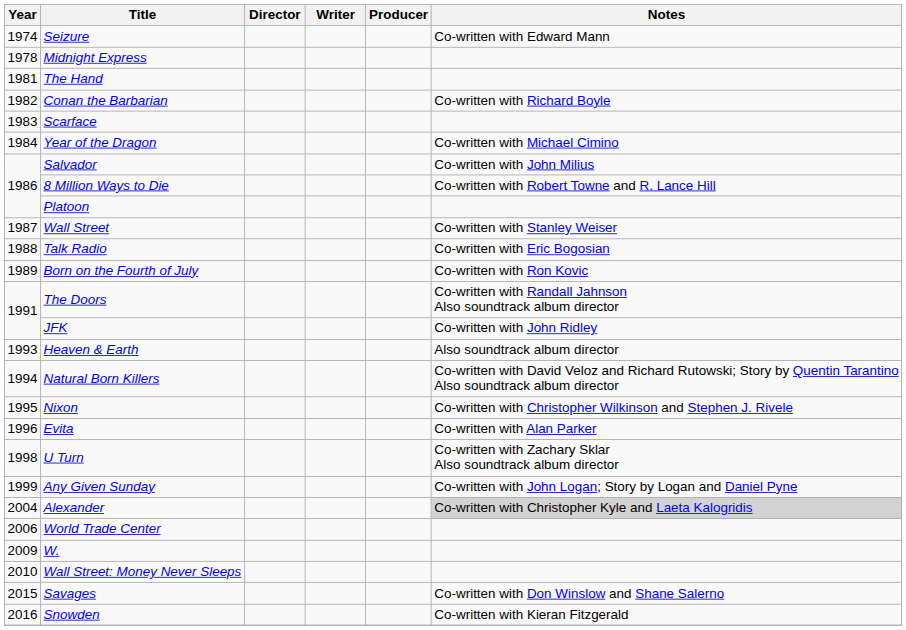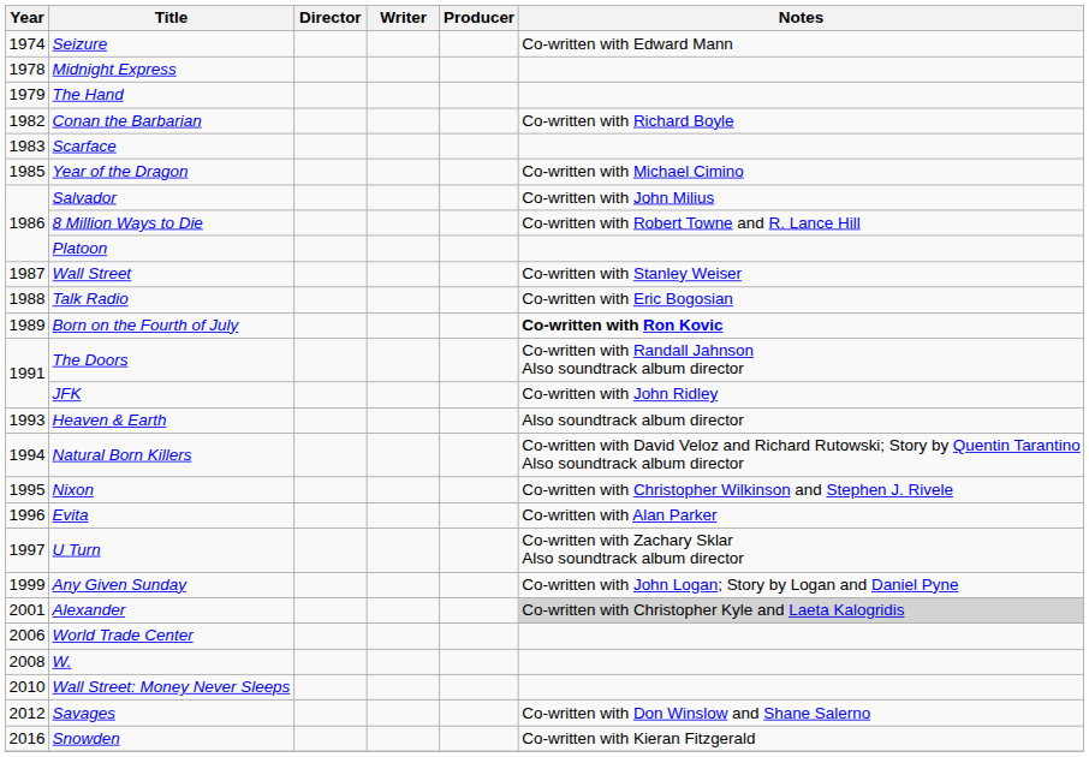 <table class="wikitable">
 <tr>
 <th>Year</th>
 <th>Title</th>
 <th width=65>Director</th>
 <th width=65>Writer</th>
 <th width=65>Producer</th>
 <th>Notes</th>
 </tr>
 <tr>
 <td>1974</td>
 <td><em><a href='#'>Seizure</a></em></td>
 <td></td>
 <td></td>
 <td></td>
 <td>Co-written with Edward Mann</td>
 </tr>
 <tr>
 <td>1978</td>
 <td><em><a href='#'>Midnight Express</a></em></td>
 <td></td>
 <td></td>
 <td></td>
 <td></td>
 </tr>
 <tr>
-<td>1981</td>
+<td>1979</td>
 <td><em><a href='#'>The Hand</a></em></td>
 <td></td>
 <td></td>
 <td></td>
 <td></td>
 </tr>
 <tr>
 <td>1982</td>
 <td><em><a href='#'>Conan the Barbarian</a></em></td>
 <td></td>
 <td></td>
 <td></td>
 <td>Co-written with <a href='#'>Richard Boyle</a></td>
 </tr>
 <tr>
 <td>1983</td>
 <td><em><a href='#'>Scarface</a></em></td>
 <td></td>
 <td></td>
 <td></td>
 <td></td>
 </tr>
 <tr>
-<td>1984</td>
+<td>1985</td>
 <td><em><a href='#'>Year of the Dragon</a></em></td>
 <td></td>
 <td></td>
 <td></td>
 <td>Co-written with <a href='#'>Michael Cimino</a></td>
 </tr>
 <tr>
 <td rowspan=3>1986</td>
 <td><em><a href='#'>Salvador</a></em></td>
 <td></td>
 <td></td>
 <td></td>
 <td>Co-written with <a href='#'>John Milius</a></td>
 </tr>
 <tr>
 <td><em><a href='#'>8 Million Ways to Die</a></em></td>
 <td></td>
 <td></td>
 <td></td>
 <td>Co-written with <a href='#'>Robert Towne</a> and <a href='#'>R. Lance Hill</a></td>
 </tr>
 <tr>
 <td><em><a href='#'>Platoon</a></em></td>
 <td></td>
 <td></td>
 <td></td>
 <td></td>
 </tr>
 <tr>
 <td>1987</td>
 <td><em><a href='#'>Wall Street</a></em></td>
 <td></td>
 <td></td>
 <td></td>
 <td>Co-written with <a href='#'>Stanley Weiser</a></td>
 </tr>
 <tr>
 <td>1988</td>
 <td><em><a href='#'>Talk Radio</a></em></td>
 <td></td>
 <td></td>
 <td></td>
 <td>Co-written with <a href='#'>Eric Bogosian</a></td>
 </tr>
 <tr>
 <td>1989</td>
 <td><em><a href='#'>Born on the Fourth of July</a></em></td>
 <td></td>
 <td></td>
 <td></td>
-<td>Co-written with <a href='#'>Ron Kovic</a></td>
+<td><strong>Co-written with <a href='#'>Ron Kovic</a></strong></td>
 </tr>
 <tr>
 <td rowspan="2">1991</td>
 <td><em><a href='#'>The Doors</a></em></td>
 <td></td>
 <td></td>
 <td></td>
 <td>Co-written with <a href='#'>Randall Jahnson</a><br>Also soundtrack album director</td>
 </tr>
 <tr>
 <td><em><a href='#'>JFK</a></em></td>
 <td></td>
 <td></td>
 <td></td>
 <td>Co-written with <a href='#'>John Ridley</a></td>
 </tr>
 <tr>
 <td>1993</td>
 <td><em><a href='#'>Heaven & Earth</a></em></td>
 <td></td>
 <td></td>
 <td></td>
 <td>Also soundtrack album director</td>
 </tr>
 <tr>
 <td>1994</td>
 <td><em><a href='#'>Natural Born Killers</a></em></td>
 <td></td>
 <td></td>
 <td></td>
 <td>Co-written with David Veloz and Richard Rutowski; Story by <a href='#'>Quentin Tarantino</a><br>Also soundtrack album director</td>
 </tr>
 <tr>
 <td>1995</td>
 <td><em><a href='#'>Nixon</a></em></td>
 <td></td>
 <td></td>
 <td></td>
 <td>Co-written with <a href='#'>Christopher Wilkinson</a> and <a href='#'>Stephen J. Rivele</a></td>
 </tr>
 <tr>
 <td>1996</td>
 <td><em><a href='#'>Evita</a></em></td>
 <td></td>
 <td></td>
 <td></td>
 <td>Co-written with <a href='#'>Alan Parker</a></td>
 </tr>
 <tr>
-<td>1998</td>
+<td>1997</td>
 <td><em><a href='#'>U Turn</a></em></td>
 <td></td>
 <td></td>
 <td></td>
 <td>Co-written with Zachary Sklar<br>Also soundtrack album director</td>
 </tr>
 <tr>
 <td>1999</td>
 <td><em><a href='#'>Any Given Sunday</a></em></td>
 <td></td>
 <td></td>
 <td></td>
 <td>Co-written with <a href='#'>John Logan</a>; Story by Logan and <a href='#'>Daniel Pyne</a></td>
 </tr>
 <tr>
-<td>2004</td>
+<td>2001</td>
 <td><em><a href='#'>Alexander</a></em></td>
 <td></td>
 <td></td>
 <td></td>
 <td style="background: lightgrey;">Co-written with Christopher Kyle and <a href='#'>Laeta Kalogridis</a></td>
 </tr>
 <tr>
 <td>2006</td>
 <td><em><a href='#'>World Trade Center</a></em></td>
 <td></td>
 <td></td>
 <td></td>
 <td></td>
 </tr>
 <tr>
-<td>2009</td>
+<td>2008</td>
 <td><em><a href='#'>W.</a></em></td>
 <td></td>
 <td></td>
 <td></td>
 <td></td>
 </tr>
 <tr>
 <td>2010</td>
 <td><em><a href='#'>Wall Street: Money Never Sleeps</a></em></td>
 <td></td>
 <td></td>
 <td></td>
 <td></td>
 </tr>
 <tr>
-<td>2015</td>
+<td>2012</td>
 <td><em><a href='#'>Savages</a></em></td>
 <td></td>
 <td></td>
 <td></td>
 <td>Co-written with <a href='#'>Don Winslow</a> and <a href='#'>Shane Salerno</a></td>
 </tr>
 <tr>
 <td>2016</td>
 <td><em><a href='#'>Snowden</a></em></td>
 <td></td>
 <td></td>
 <td></td>
 <td>Co-written with Kieran Fitzgerald</td>
 </tr>
 <tr>
 </tr>
 </table>
